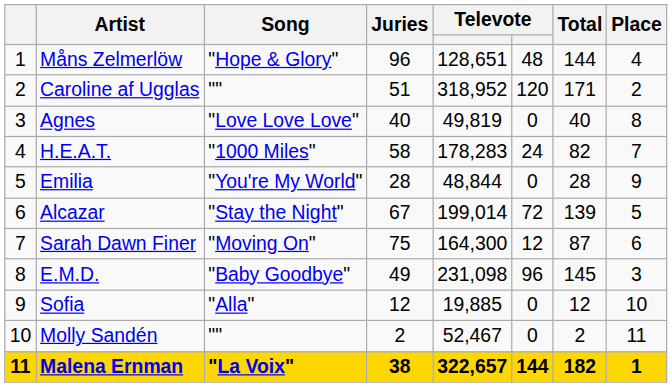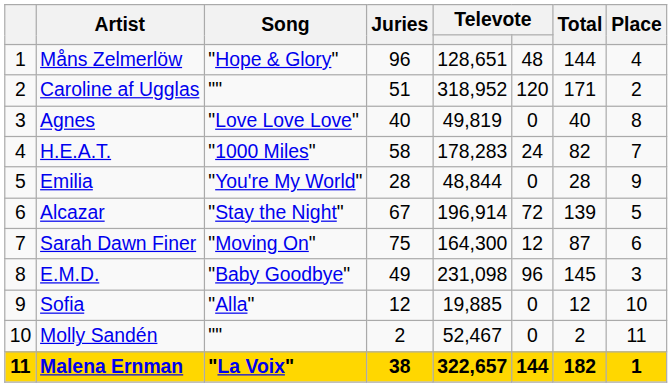 <table class="sortable wikitable" style="margin: 1em auto 1em auto; text-align:center;">
 <tr>
 <th rowspan="2"></th>
 <th rowspan="2">Artist</th>
 <th rowspan="2">Song</th>
 <th rowspan="2">Juries</th>
 <th colspan="2">Televote</th>
 <th rowspan="2">Total</th>
 <th rowspan="2">Place</th>
 </tr>
 <tr>
 <th></th>
 <th></th>
 </tr>
 <tr>
 <td>1</td>
 <td align="left"><a href='#'>Måns Zelmerlöw</a></td>
 <td align="left">"<a href='#'>Hope & Glory</a>"</td>
 <td>96</td>
 <td>128,651</td>
 <td>48</td>
 <td>144</td>
 <td>4</td>
 </tr>
 <tr>
 <td>2</td>
 <td align="left"><a href='#'>Caroline af Ugglas</a></td>
 <td align="left">""</td>
 <td>51</td>
 <td>318,952</td>
 <td>120</td>
 <td>171</td>
 <td>2</td>
 </tr>
 <tr>
 <td>3</td>
 <td align="left"><a href='#'>Agnes</a></td>
 <td align="left">"<a href='#'>Love Love Love</a>"</td>
 <td>40</td>
 <td>49,819</td>
 <td>0</td>
 <td>40</td>
 <td>8</td>
 </tr>
 <tr>
 <td>4</td>
 <td align="left"><a href='#'>H.E.A.T.</a></td>
 <td align="left">"<a href='#'>1000 Miles</a>"</td>
 <td>58</td>
 <td>178,283</td>
 <td>24</td>
 <td>82</td>
 <td>7</td>
 </tr>
 <tr>
 <td>5</td>
 <td align="left"><a href='#'>Emilia</a></td>
 <td align="left">"<a href='#'>You're My World</a>"</td>
 <td>28</td>
 <td>48,844</td>
 <td>0</td>
 <td>28</td>
 <td>9</td>
 </tr>
 <tr>
 <td>6</td>
 <td align="left"><a href='#'>Alcazar</a></td>
 <td align="left">"<a href='#'>Stay the Night</a>"</td>
 <td>67</td>
-<td>199,014</td>
+<td>196,914</td>
 <td>72</td>
 <td>139</td>
 <td>5</td>
 </tr>
 <tr>
 <td>7</td>
 <td align="left"><a href='#'>Sarah Dawn Finer</a></td>
 <td align="left">"<a href='#'>Moving On</a>"</td>
 <td>75</td>
 <td>164,300</td>
 <td>12</td>
 <td>87</td>
 <td>6</td>
 </tr>
 <tr>
 <td>8</td>
 <td align="left"><a href='#'>E.M.D.</a></td>
 <td align="left">"<a href='#'>Baby Goodbye</a>"</td>
 <td>49</td>
 <td>231,098</td>
 <td>96</td>
 <td>145</td>
 <td>3</td>
 </tr>
 <tr>
 <td>9</td>
 <td align="left"><a href='#'>Sofia</a></td>
 <td align="left">"<a href='#'>Alla</a>"</td>
 <td>12</td>
 <td>19,885</td>
 <td>0</td>
 <td>12</td>
 <td>10</td>
 </tr>
 <tr>
 <td>10</td>
 <td align="left"><a href='#'>Molly Sandén</a></td>
 <td align="left">""</td>
 <td>2</td>
 <td>52,467</td>
 <td>0</td>
 <td>2</td>
 <td>11</td>
 </tr>
 <tr style="background:gold;">
 <td><strong>11</strong></td>
 <td align="left"><strong><a href='#'>Malena Ernman</a></strong></td>
 <td align="left"><strong>"<a href='#'><span>La Voix</span></a>"</strong></td>
 <td><strong>38</strong></td>
 <td><strong>322,657</strong></td>
 <td><strong>144</strong></td>
 <td><strong>182</strong></td>
 <td><strong>1</strong></td>
 </tr>
 </table>
